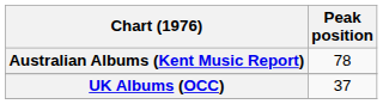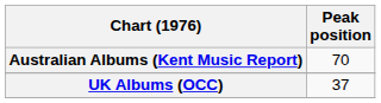 <table class="wikitable sortable plainrowheaders">
 <tr>
 <th scope="col">Chart (1976)</th>
 <th scope="col">Peak<br>position</th>
 </tr>
 <tr>
 <th scope="row">Australian Albums (<a href='#'>Kent Music Report</a>)</th>
-<td style="text-align:center;">78</td>
+<td style="text-align:center;">70</td>
 </tr>
 <tr>
 </tr>
 <tr>
 </tr>
 <tr>
 <th scope="row"><a href='#'>UK Albums</a> (<a href='#'>OCC</a>)</th>
 <td style="text-align:center;">37</td>
 </tr>
 <tr>
 </tr>
 </table>
